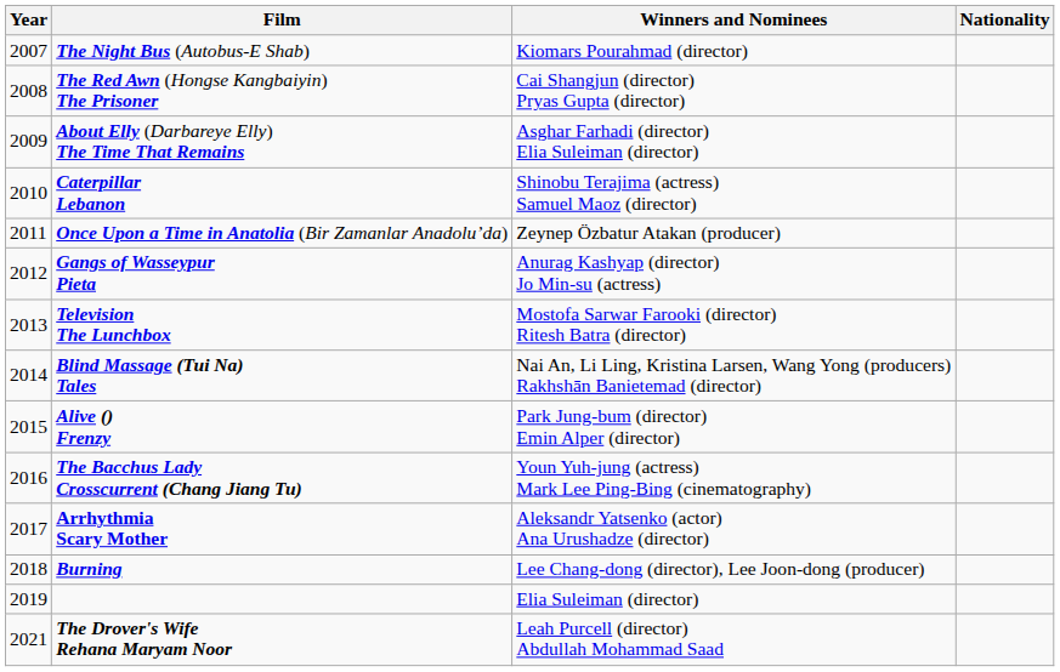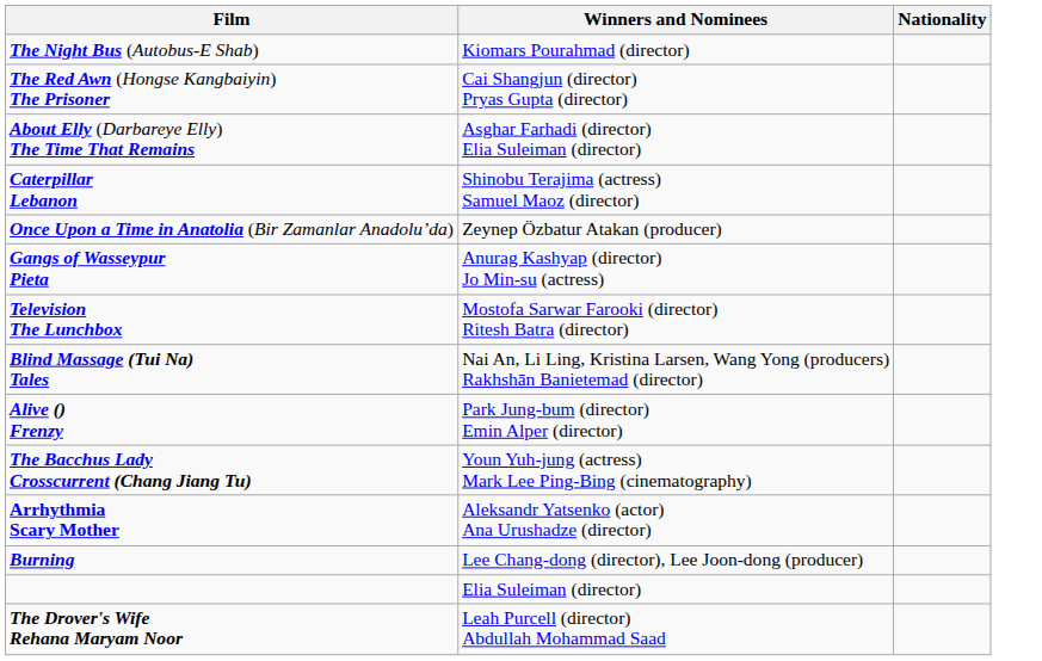 <table class="wikitable">
 <tr>
-<th>Year</th>
 <th>Film</th>
 <th>Winners and Nominees</th>
 <th>Nationality</th>
 </tr>
 <tr>
-<td>2007</td>
 <td><strong><em><a href='#'>The Night Bus</a></em></strong> (<em>Autobus-E Shab</em>)</td>
 <td><a href='#'>Kiomars Pourahmad</a> (director)</td>
 <td></td>
 </tr>
 <tr>
-<td>2008</td>
 <td><strong><em><a href='#'>The Red Awn</a></em></strong> (<em>Hongse Kangbaiyin</em>)<br><strong><em><a href='#'>The Prisoner</a></em></strong></td>
 <td><a href='#'>Cai Shangjun</a> (director)<br><a href='#'>Pryas Gupta</a> (director)</td>
 <td><br></td>
 </tr>
 <tr>
-<td>2009</td>
 <td><strong><em><a href='#'>About Elly</a></em></strong> (<em>Darbareye Elly</em>)<br><strong><em><a href='#'>The Time That Remains</a></em></strong></td>
 <td><a href='#'>Asghar Farhadi</a> (director)<br><a href='#'>Elia Suleiman</a> (director)</td>
 <td><br></td>
 </tr>
 <tr>
-<td>2010</td>
 <td><strong><em><a href='#'>Caterpillar</a></em></strong><br><strong><em><a href='#'>Lebanon</a></em></strong></td>
 <td><a href='#'>Shinobu Terajima</a> (actress)<br><a href='#'>Samuel Maoz</a> (director)</td>
 <td><br></td>
 </tr>
 <tr>
-<td>2011</td>
 <td><strong><em><a href='#'>Once Upon a Time in Anatolia</a></em></strong> (<em>Bir Zamanlar Anadolu’da</em>)</td>
 <td>Zeynep Özbatur Atakan (producer)</td>
 <td></td>
 </tr>
 <tr>
-<td>2012</td>
 <td><strong><em><a href='#'>Gangs of Wasseypur</a></em></strong><br><strong><em><a href='#'>Pieta</a></em></strong></td>
 <td><a href='#'>Anurag Kashyap</a> (director)<br><a href='#'>Jo Min-su</a> (actress)</td>
 <td><br></td>
 </tr>
 <tr>
-<td>2013</td>
 <td><strong><em><a href='#'>Television</a></em></strong><br><strong><em><a href='#'>The Lunchbox</a></em></strong></td>
 <td><a href='#'>Mostofa Sarwar Farooki</a> (director)<br><a href='#'>Ritesh Batra</a> (director)</td>
 <td><br></td>
 </tr>
 <tr>
-<td>2014</td>
 <td><strong><em><a href='#'>Blind Massage</a> (Tui Na)</em></strong><br><strong><em><a href='#'>Tales</a></em></strong></td>
 <td>Nai An, Li Ling, Kristina Larsen, Wang Yong (producers)<br><a href='#'>Rakhshān Banietemad</a> (director)</td>
 <td> <br></td>
 </tr>
 <tr>
-<td>2015</td>
 <td><strong><em><a href='#'>Alive</a> ()</em></strong><br><strong><em><a href='#'>Frenzy</a></em></strong></td>
 <td><a href='#'>Park Jung-bum</a> (director)<br><a href='#'>Emin Alper</a> (director)</td>
 <td><br></td>
 </tr>
 <tr>
-<td>2016</td>
 <td><strong><em><a href='#'>The Bacchus Lady</a></em></strong><br><strong><em><a href='#'>Crosscurrent</a> (Chang Jiang Tu)</em></strong></td>
 <td><a href='#'>Youn Yuh-jung</a> (actress)<br><a href='#'>Mark Lee Ping-Bing</a> (cinematography)</td>
 <td><br></td>
 </tr>
 <tr>
-<td>2017</td>
 <td><a href='#'><strong>Arrhythmia</strong></a><br><strong><a href='#'>Scary Mother</a></strong></td>
 <td><a href='#'>Aleksandr Yatsenko</a> (actor)<br><a href='#'>Ana Urushadze</a> (director)</td>
 <td><br></td>
 </tr>
 <tr>
-<td>2018</td>
 <td><strong><em><a href='#'>Burning</a></em></strong></td>
 <td><a href='#'>Lee Chang-dong</a> (director), Lee Joon-dong (producer)</td>
 <td></td>
 </tr>
 <tr>
-<td>2019</td>
 <td></td>
 <td><a href='#'>Elia Suleiman</a> (director)</td>
 <td></td>
 </tr>
 <tr>
-<td>2021</td>
 <td><strong><em>The Drover's Wife</em></strong> <br> <strong><em>Rehana Maryam Noor</em></strong></td>
 <td><a href='#'>Leah Purcell</a> (director)<br><a href='#'>Abdullah Mohammad Saad</a></td>
 <td><br></td>
 </tr>
 </table>
